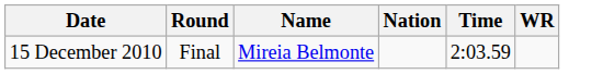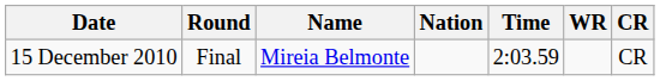 <table class="wikitable" style="text-align:center">
 <tr>
 <th>Date</th>
 <th>Round</th>
 <th>Name</th>
 <th>Nation</th>
 <th>Time</th>
 <th>WR</th>
+<th>CR</th>
 </tr>
 <tr>
 <td>15 December 2010</td>
 <td>Final</td>
 <td align="left"><a href='#'>Mireia Belmonte</a></td>
 <td align="left"></td>
 <td>2:03.59</td>
 <td></td>
+<td>CR</td>
 </tr>
 </table>
